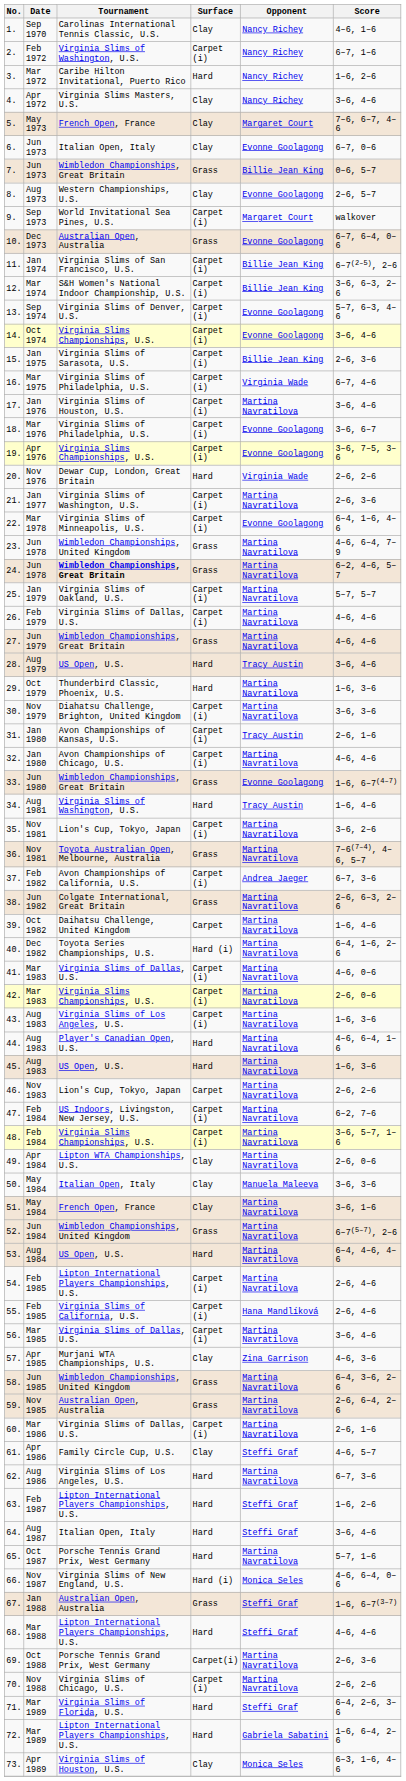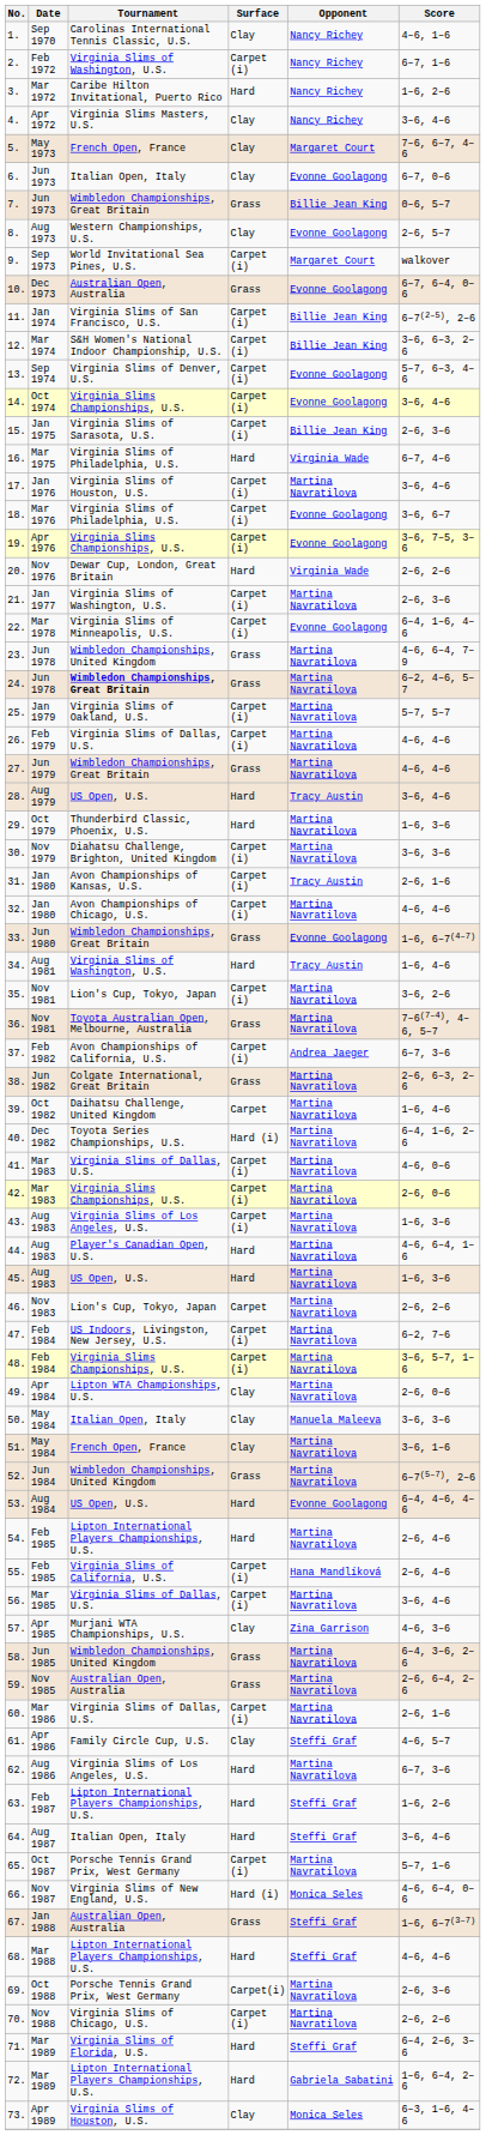 <table class="sortable wikitable">
 <tr>
 <th style="width:25px">No.</th>
 <th style="width:60px">Date</th>
 <th style="width:310px">Tournament</th>
 <th style="width:50px">Surface</th>
 <th style="width:200px">Opponent</th>
 <th style="width:140px" class="unsortable">Score</th>
 </tr>
 <tr>
 <td>1.</td>
 <td>Sep 1970</td>
 <td>Carolinas International Tennis Classic, U.S.</td>
 <td>Clay</td>
 <td> <a href='#'>Nancy Richey</a></td>
 <td>4–6, 1–6</td>
 </tr>
 <tr>
 <td>2.</td>
 <td>Feb 1972</td>
 <td><a href='#'>Virginia Slims of Washington</a>, U.S.</td>
 <td>Carpet (i)</td>
 <td> <a href='#'>Nancy Richey</a></td>
 <td>6–7, 1–6</td>
 </tr>
 <tr>
 <td>3.</td>
 <td>Mar 1972</td>
 <td>Caribe Hilton Invitational, Puerto Rico</td>
 <td>Hard</td>
 <td> <a href='#'>Nancy Richey</a></td>
 <td>1–6, 2–6</td>
 </tr>
 <tr>
 <td>4.</td>
 <td>Apr 1972</td>
 <td>Virginia Slims Masters, U.S.</td>
 <td>Clay</td>
 <td> <a href='#'>Nancy Richey</a></td>
 <td>3–6, 4–6</td>
 </tr>
 <tr style="background:#f3e6d7;">
 <td>5.</td>
 <td>May 1973</td>
 <td><a href='#'>French Open</a>, France</td>
 <td>Clay</td>
 <td> <a href='#'>Margaret Court</a></td>
 <td>7–6, 6–7, 4–6</td>
 </tr>
 <tr>
 <td>6.</td>
 <td>Jun 1973</td>
 <td>Italian Open, Italy</td>
 <td>Clay</td>
 <td> <a href='#'>Evonne Goolagong</a></td>
 <td>6–7, 0–6</td>
 </tr>
 <tr style="background:#f3e6d7;">
 <td>7.</td>
 <td>Jun 1973</td>
 <td><a href='#'>Wimbledon Championships</a>, Great Britain</td>
 <td>Grass</td>
 <td> <a href='#'>Billie Jean King</a></td>
 <td>0–6, 5–7</td>
 </tr>
 <tr>
 <td>8.</td>
 <td>Aug 1973</td>
 <td>Western Championships, U.S.</td>
 <td>Clay</td>
 <td> <a href='#'>Evonne Goolagong</a></td>
 <td>2–6, 5–7</td>
 </tr>
 <tr>
 <td>9.</td>
 <td>Sep 1973</td>
 <td>World Invitational Sea Pines, U.S.</td>
 <td>Carpet (i)</td>
 <td> <a href='#'>Margaret Court</a></td>
 <td>walkover</td>
 </tr>
 <tr style="background:#f3e6d7;">
 <td>10.</td>
 <td>Dec 1973</td>
 <td><a href='#'>Australian Open</a>, Australia</td>
 <td>Grass</td>
 <td> <a href='#'>Evonne Goolagong</a></td>
 <td>6–7, 6–4, 0–6</td>
 </tr>
 <tr>
 <td>11.</td>
 <td>Jan 1974</td>
 <td>Virginia Slims of San Francisco, U.S.</td>
 <td>Carpet (i)</td>
 <td> <a href='#'>Billie Jean King</a></td>
 <td>6–7<sup>(2–5)</sup>, 2–6</td>
 </tr>
 <tr>
 <td>12.</td>
 <td>Mar 1974</td>
 <td>S&H Women's National Indoor Championship, U.S.</td>
 <td>Carpet (i)</td>
 <td> <a href='#'>Billie Jean King</a></td>
 <td>3–6, 6–3, 2–6</td>
 </tr>
 <tr>
 <td>13.</td>
 <td>Sep 1974</td>
 <td>Virginia Slims of Denver, U.S.</td>
 <td>Carpet (i)</td>
 <td> <a href='#'>Evonne Goolagong</a></td>
 <td>5–7, 6–3, 4–6</td>
 </tr>
 <tr style="background:#ffc;">
 <td>14.</td>
 <td>Oct 1974</td>
 <td><a href='#'>Virginia Slims Championships</a>, U.S.</td>
 <td>Carpet (i)</td>
 <td> <a href='#'>Evonne Goolagong</a></td>
 <td>3–6, 4–6</td>
 </tr>
 <tr>
 <td>15.</td>
 <td>Jan 1975</td>
 <td>Virginia Slims of Sarasota, U.S.</td>
 <td>Carpet (i)</td>
 <td> <a href='#'>Billie Jean King</a></td>
 <td>2–6, 3–6</td>
 </tr>
 <tr>
 <td>16.</td>
 <td>Mar 1975</td>
 <td>Virginia Slims of Philadelphia, U.S.</td>
-<td>Carpet (i)</td>
+<td>Hard</td>
 <td> <a href='#'>Virginia Wade</a></td>
 <td>6–7, 4–6</td>
 </tr>
 <tr>
 <td>17.</td>
 <td>Jan 1976</td>
 <td>Virginia Slims of Houston, U.S.</td>
 <td>Carpet (i)</td>
 <td> <a href='#'>Martina Navratilova</a></td>
 <td>3–6, 4–6</td>
 </tr>
 <tr>
 <td>18.</td>
 <td>Mar 1976</td>
 <td>Virginia Slims of Philadelphia, U.S.</td>
 <td>Carpet (i)</td>
 <td> <a href='#'>Evonne Goolagong</a></td>
 <td>3–6, 6–7</td>
 </tr>
 <tr style="background:#ffc;">
 <td>19.</td>
 <td>Apr 1976</td>
 <td><a href='#'>Virginia Slims Championships</a>, U.S.</td>
 <td>Carpet (i)</td>
 <td> <a href='#'>Evonne Goolagong</a></td>
 <td>3–6, 7–5, 3–6</td>
 </tr>
 <tr>
 <td>20.</td>
 <td>Nov 1976</td>
 <td>Dewar Cup, London, Great Britain</td>
 <td>Hard</td>
 <td> <a href='#'>Virginia Wade</a></td>
 <td>2–6, 2–6</td>
 </tr>
 <tr>
 <td>21.</td>
 <td>Jan 1977</td>
 <td>Virginia Slims of Washington, U.S.</td>
 <td>Carpet (i)</td>
 <td> <a href='#'>Martina Navratilova</a></td>
 <td>2–6, 3–6</td>
 </tr>
 <tr>
 <td>22.</td>
 <td>Mar 1978</td>
 <td>Virginia Slims of Minneapolis, U.S.</td>
 <td>Carpet (i)</td>
 <td> <a href='#'>Evonne Goolagong</a></td>
 <td>6–4, 1–6, 4–6</td>
 </tr>
 <tr>
 <td>23.</td>
 <td>Jun 1978</td>
 <td><a href='#'>Wimbledon Championships</a>, United Kingdom</td>
 <td>Grass</td>
 <td> <a href='#'>Martina Navratilova</a></td>
 <td>4–6, 6–4, 7–9</td>
 </tr>
 <tr style="background:#f3e6d7;">
 <td>24.</td>
 <td>Jun 1978</td>
 <td><strong><a href='#'>Wimbledon Championships</a>, Great Britain</strong></td>
 <td>Grass</td>
 <td> <a href='#'>Martina Navratilova</a></td>
 <td>6–2, 4–6, 5–7</td>
 </tr>
 <tr>
 <td>25.</td>
 <td>Jan 1979</td>
 <td>Virginia Slims of Oakland, U.S.</td>
 <td>Carpet (i)</td>
 <td> <a href='#'>Martina Navratilova</a></td>
 <td>5–7, 5–7</td>
 </tr>
 <tr>
 <td>26.</td>
 <td>Feb 1979</td>
 <td>Virginia Slims of Dallas, U.S.</td>
 <td>Carpet (i)</td>
 <td> <a href='#'>Martina Navratilova</a></td>
 <td>4–6, 4–6</td>
 </tr>
 <tr style="background:#f3e6d7;">
 <td>27.</td>
 <td>Jun 1979</td>
 <td><a href='#'>Wimbledon Championships</a>, Great Britain</td>
 <td>Grass</td>
 <td> <a href='#'>Martina Navratilova</a></td>
 <td>4–6, 4–6</td>
 </tr>
 <tr style="background:#f3e6d7;">
 <td>28.</td>
 <td>Aug 1979</td>
 <td><a href='#'>US Open</a>, U.S.</td>
 <td>Hard</td>
 <td> <a href='#'>Tracy Austin</a></td>
 <td>3–6, 4–6</td>
 </tr>
 <tr>
 <td>29.</td>
 <td>Oct 1979</td>
 <td>Thunderbird Classic, Phoenix, U.S.</td>
 <td>Hard</td>
 <td> <a href='#'>Martina Navratilova</a></td>
 <td>1–6, 3–6</td>
 </tr>
 <tr>
 <td>30.</td>
 <td>Nov 1979</td>
 <td>Diahatsu Challenge, Brighton, United Kingdom</td>
 <td>Carpet (i)</td>
 <td> <a href='#'>Martina Navratilova</a></td>
 <td>3–6, 3–6</td>
 </tr>
 <tr>
 <td>31.</td>
 <td>Jan 1980</td>
 <td>Avon Championships of Kansas, U.S.</td>
 <td>Carpet (i)</td>
 <td> <a href='#'>Tracy Austin</a></td>
 <td>2–6, 1–6</td>
 </tr>
 <tr>
 <td>32.</td>
 <td>Jan 1980</td>
 <td>Avon Championships of Chicago, U.S.</td>
 <td>Carpet (i)</td>
 <td> <a href='#'>Martina Navratilova</a></td>
 <td>4–6, 4–6</td>
 </tr>
 <tr style="background:#f3e6d7;">
 <td>33.</td>
 <td>Jun 1980</td>
 <td><a href='#'>Wimbledon Championships</a>, Great Britain</td>
 <td>Grass</td>
 <td> <a href='#'>Evonne Goolagong</a></td>
 <td>1–6, 6–7<sup>(4–7)</sup></td>
 </tr>
 <tr>
 <td>34.</td>
 <td>Aug 1981</td>
 <td><a href='#'>Virginia Slims of Washington</a>, U.S.</td>
 <td>Hard</td>
 <td> <a href='#'>Tracy Austin</a></td>
 <td>1–6, 4–6</td>
 </tr>
 <tr>
 <td>35.</td>
 <td>Nov 1981</td>
 <td>Lion's Cup, Tokyo, Japan</td>
 <td>Carpet (i)</td>
 <td> <a href='#'>Martina Navratilova</a></td>
 <td>3–6, 2–6</td>
 </tr>
 <tr style="background:#f3e6d7;">
 <td>36.</td>
 <td>Nov 1981</td>
 <td><a href='#'>Toyota Australian Open</a>, Melbourne, Australia</td>
 <td>Grass</td>
 <td> <a href='#'>Martina Navratilova</a></td>
 <td>7–6<sup>(7–4)</sup>, 4–6, 5–7</td>
 </tr>
 <tr>
 <td>37.</td>
 <td>Feb 1982</td>
 <td>Avon Championships of California, U.S.</td>
 <td>Carpet (i)</td>
 <td> <a href='#'>Andrea Jaeger</a></td>
 <td>6–7, 3–6</td>
 </tr>
 <tr style="background:#f3e6d7;">
 <td>38.</td>
 <td>Jun 1982</td>
 <td>Colgate International, Great Britain</td>
 <td>Grass</td>
 <td> <a href='#'>Martina Navratilova</a></td>
 <td>2–6, 6–3, 2–6</td>
 </tr>
 <tr>
 <td>39.</td>
 <td>Oct 1982</td>
 <td>Daihatsu Challenge, United Kingdom</td>
 <td>Carpet</td>
 <td> <a href='#'>Martina Navratilova</a></td>
 <td>1–6, 4–6</td>
 </tr>
 <tr>
 <td>40.</td>
 <td>Dec 1982</td>
 <td>Toyota Series Championships, U.S.</td>
 <td>Hard (i)</td>
 <td> <a href='#'>Martina Navratilova</a></td>
 <td>6–4, 1–6, 2–6</td>
 </tr>
 <tr>
 <td>41.</td>
 <td>Mar 1983</td>
 <td><a href='#'>Virginia Slims of Dallas</a>, U.S.</td>
 <td>Carpet (i)</td>
 <td> <a href='#'>Martina Navratilova</a></td>
 <td>4–6, 0–6</td>
 </tr>
 <tr style="background:#ffc;">
 <td>42.</td>
 <td>Mar 1983</td>
 <td><a href='#'>Virginia Slims Championships</a>, U.S.</td>
 <td>Carpet (i)</td>
 <td> <a href='#'>Martina Navratilova</a></td>
 <td>2–6, 0–6</td>
 </tr>
 <tr>
 <td>43.</td>
 <td>Aug 1983</td>
 <td><a href='#'>Virginia Slims of Los Angeles</a>, U.S.</td>
 <td>Carpet (i)</td>
 <td> <a href='#'>Martina Navratilova</a></td>
 <td>1–6, 3–6</td>
 </tr>
 <tr>
 <td>44.</td>
 <td>Aug 1983</td>
 <td><a href='#'>Player's Canadian Open</a>, U.S.</td>
 <td>Hard</td>
 <td> <a href='#'>Martina Navratilova</a></td>
 <td>4–6, 6–4, 1–6</td>
 </tr>
 <tr style="background:#f3e6d7;">
 <td>45.</td>
 <td>Aug 1983</td>
 <td><a href='#'>US Open</a>, U.S.</td>
 <td>Hard</td>
 <td> <a href='#'>Martina Navratilova</a></td>
 <td>1–6, 3–6</td>
 </tr>
 <tr>
 <td>46.</td>
 <td>Nov 1983</td>
 <td>Lion's Cup, Tokyo, Japan</td>
 <td>Carpet</td>
 <td> <a href='#'>Martina Navratilova</a></td>
 <td>2–6, 2–6</td>
 </tr>
 <tr>
 <td>47.</td>
 <td>Feb 1984</td>
 <td><a href='#'>US Indoors</a>, Livingston, New Jersey, U.S.</td>
 <td>Carpet (i)</td>
 <td> <a href='#'>Martina Navratilova</a></td>
 <td>6–2, 7–6</td>
 </tr>
 <tr style="background:#ffc;">
 <td>48.</td>
 <td>Feb 1984</td>
 <td><a href='#'>Virginia Slims Championships</a>, U.S.</td>
 <td>Carpet (i)</td>
 <td> <a href='#'>Martina Navratilova</a></td>
 <td>3–6, 5–7, 1–6</td>
 </tr>
 <tr>
 <td>49.</td>
 <td>Apr 1984</td>
 <td><a href='#'>Lipton WTA Championships</a>, U.S.</td>
 <td>Clay</td>
 <td> <a href='#'>Martina Navratilova</a></td>
 <td>2–6, 0–6</td>
 </tr>
 <tr>
 <td>50.</td>
 <td>May 1984</td>
 <td><a href='#'>Italian Open</a>, Italy</td>
 <td>Clay</td>
 <td> <a href='#'>Manuela Maleeva</a></td>
 <td>3–6, 3–6</td>
 </tr>
 <tr style="background:#f3e6d7;">
 <td>51.</td>
 <td>May 1984</td>
 <td><a href='#'>French Open</a>, France</td>
 <td>Clay</td>
 <td> <a href='#'>Martina Navratilova</a></td>
 <td>3–6, 1–6</td>
 </tr>
 <tr style="background:#f3e6d7;">
 <td>52.</td>
 <td>Jun 1984</td>
 <td><a href='#'>Wimbledon Championships</a>, United Kingdom</td>
 <td>Grass</td>
 <td> <a href='#'>Martina Navratilova</a></td>
 <td>6–7<sup>(5–7)</sup>, 2–6</td>
 </tr>
 <tr style="background:#f3e6d7;">
 <td>53.</td>
 <td>Aug 1984</td>
 <td><a href='#'>US Open</a>, U.S.</td>
 <td>Hard</td>
-<td> <a href='#'>Martina Navratilova</a></td>
+<td> <a href='#'>Evonne Goolagong</a></td>
 <td>6–4, 4–6, 4–6</td>
 </tr>
 <tr>
 <td>54.</td>
 <td>Feb 1985</td>
 <td><a href='#'>Lipton International Players Championships</a>, U.S.</td>
-<td>Carpet (i)</td>
+<td>Hard</td>
 <td> <a href='#'>Martina Navratilova</a></td>
 <td>2–6, 4–6</td>
 </tr>
 <tr>
 <td>55.</td>
 <td>Feb 1985</td>
 <td><a href='#'>Virginia Slims of California</a>, U.S.</td>
 <td>Carpet (i)</td>
 <td> <a href='#'>Hana Mandlíková</a></td>
 <td>2–6, 4–6</td>
 </tr>
 <tr>
 <td>56.</td>
 <td>Mar 1985</td>
 <td><a href='#'>Virginia Slims of Dallas</a>, U.S.</td>
 <td>Carpet (i)</td>
 <td> <a href='#'>Martina Navratilova</a></td>
 <td>3–6, 4–6</td>
 </tr>
 <tr>
 <td>57.</td>
 <td>Apr 1985</td>
 <td>Murjani WTA Championships, U.S.</td>
 <td>Clay</td>
 <td> <a href='#'>Zina Garrison</a></td>
 <td>4–6, 3–6</td>
 </tr>
 <tr style="background:#f3e6d7;">
 <td>58.</td>
 <td>Jun 1985</td>
 <td><a href='#'>Wimbledon Championships</a>, United Kingdom</td>
 <td>Grass</td>
 <td> <a href='#'>Martina Navratilova</a></td>
 <td>6–4, 3–6, 2–6</td>
 </tr>
 <tr style="background:#f3e6d7;">
 <td>59.</td>
 <td>Nov 1985</td>
 <td><a href='#'>Australian Open</a>, Australia</td>
 <td>Grass</td>
 <td> <a href='#'>Martina Navratilova</a></td>
 <td>2–6, 6–4, 2–6</td>
 </tr>
 <tr>
 <td>60.</td>
 <td>Mar 1986</td>
 <td>Virginia Slims of Dallas, U.S.</td>
 <td>Carpet (i)</td>
 <td> <a href='#'>Martina Navratilova</a></td>
 <td>2–6, 1–6</td>
 </tr>
 <tr>
 <td>61.</td>
 <td>Apr 1986</td>
 <td>Family Circle Cup, U.S.</td>
 <td>Clay</td>
 <td> <a href='#'>Steffi Graf</a></td>
 <td>4–6, 5–7</td>
 </tr>
 <tr>
 <td>62.</td>
 <td>Aug 1986</td>
 <td>Virginia Slims of Los Angeles, U.S.</td>
 <td>Hard</td>
 <td> <a href='#'>Martina Navratilova</a></td>
 <td>6–7, 3–6</td>
 </tr>
 <tr>
 <td>63.</td>
 <td>Feb 1987</td>
 <td><a href='#'>Lipton International Players Championships</a>, U.S.</td>
 <td>Hard</td>
 <td> <a href='#'>Steffi Graf</a></td>
 <td>1–6, 2–6</td>
 </tr>
 <tr>
 <td>64.</td>
 <td>Aug 1987</td>
 <td>Italian Open, Italy</td>
 <td>Hard</td>
 <td> <a href='#'>Steffi Graf</a></td>
 <td>3–6, 4–6</td>
 </tr>
 <tr>
 <td>65.</td>
 <td>Oct 1987</td>
 <td>Porsche Tennis Grand Prix, West Germany</td>
-<td>Hard</td>
+<td>Carpet (i)</td>
 <td> <a href='#'>Martina Navratilova</a></td>
 <td>5–7, 1–6</td>
 </tr>
 <tr>
 <td>66.</td>
 <td>Nov 1987</td>
 <td>Virginia Slims of New England, U.S.</td>
 <td>Hard (i)</td>
 <td> <a href='#'>Monica Seles</a></td>
 <td>4–6, 6–4, 0–6</td>
 </tr>
 <tr style="background:#f3e6d7;">
 <td>67.</td>
 <td>Jan 1988</td>
 <td><a href='#'>Australian Open</a>, Australia</td>
 <td>Grass</td>
 <td> <a href='#'>Steffi Graf</a></td>
 <td>1–6, 6–7<sup>(3–7)</sup></td>
 </tr>
 <tr>
 <td>68.</td>
 <td>Mar 1988</td>
 <td><a href='#'>Lipton International Players Championships</a>, U.S.</td>
 <td>Hard</td>
 <td> <a href='#'>Steffi Graf</a></td>
 <td>4–6, 4–6</td>
 </tr>
 <tr>
 <td>69.</td>
 <td>Oct 1988</td>
 <td>Porsche Tennis Grand Prix, West Germany</td>
 <td>Carpet(i)</td>
 <td> <a href='#'>Martina Navratilova</a></td>
 <td>2–6, 3–6</td>
 </tr>
 <tr>
 <td>70.</td>
 <td>Nov 1988</td>
 <td>Virginia Slims of Chicago, U.S.</td>
 <td>Carpet (i)</td>
 <td> <a href='#'>Martina Navratilova</a></td>
 <td>2–6, 2–6</td>
 </tr>
 <tr>
 <td>71.</td>
 <td>Mar 1989</td>
 <td><a href='#'>Virginia Slims of Florida</a>, U.S.</td>
 <td>Hard</td>
 <td> <a href='#'>Steffi Graf</a></td>
 <td>6–4, 2–6, 3–6</td>
 </tr>
 <tr>
 <td>72.</td>
 <td>Mar 1989</td>
 <td><a href='#'>Lipton International Players Championships</a>, U.S.</td>
 <td>Hard</td>
 <td> <a href='#'>Gabriela Sabatini</a></td>
 <td>1–6, 6–4, 2–6</td>
 </tr>
 <tr>
 <td>73.</td>
 <td>Apr 1989</td>
 <td><a href='#'>Virginia Slims of Houston</a>, U.S.</td>
 <td>Clay</td>
 <td> <a href='#'>Monica Seles</a></td>
 <td>6–3, 1–6, 4–6</td>
 </tr>
 <tr>
 </tr>
 </table>
